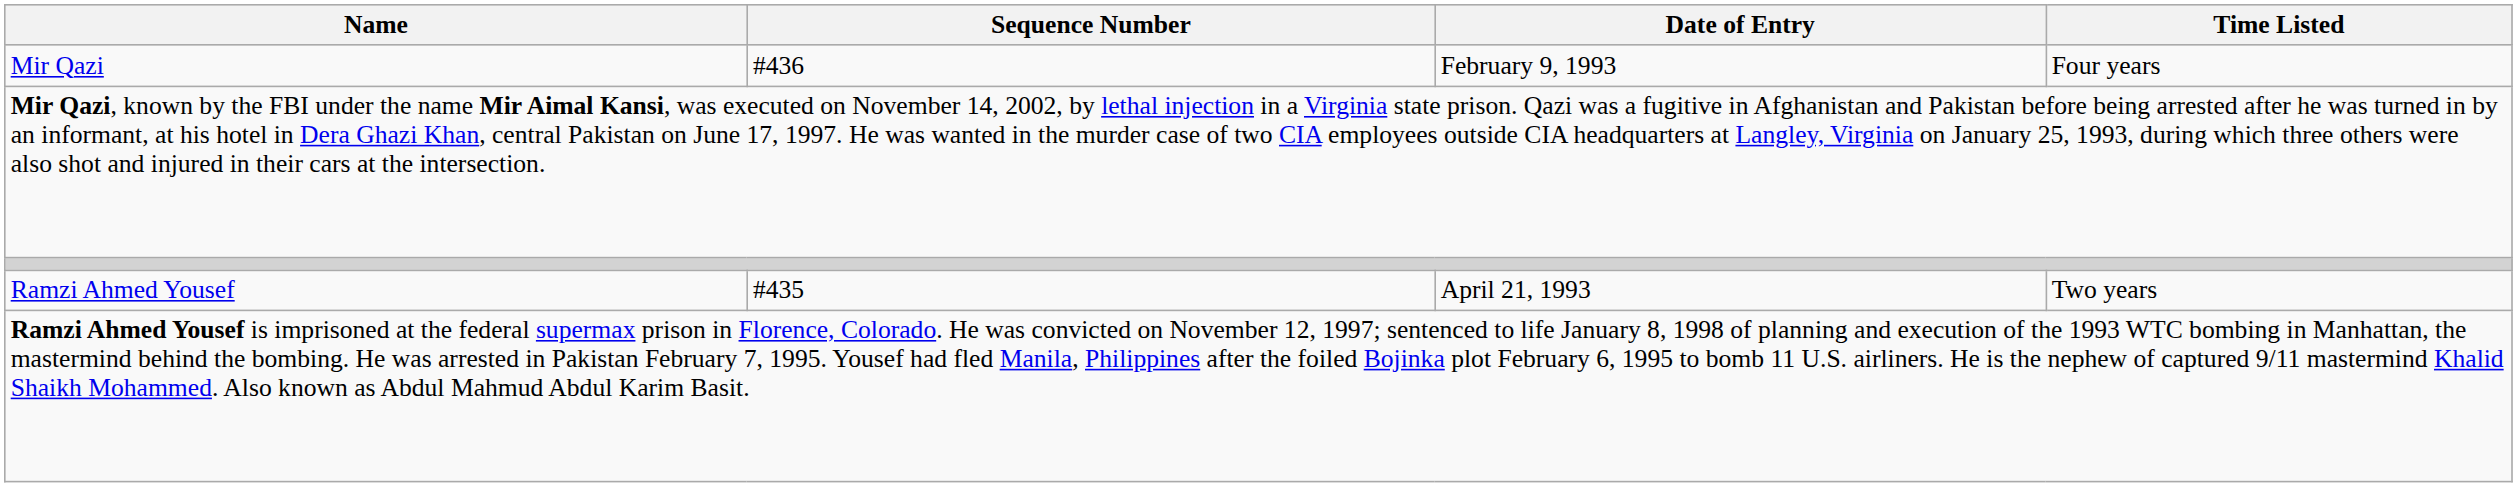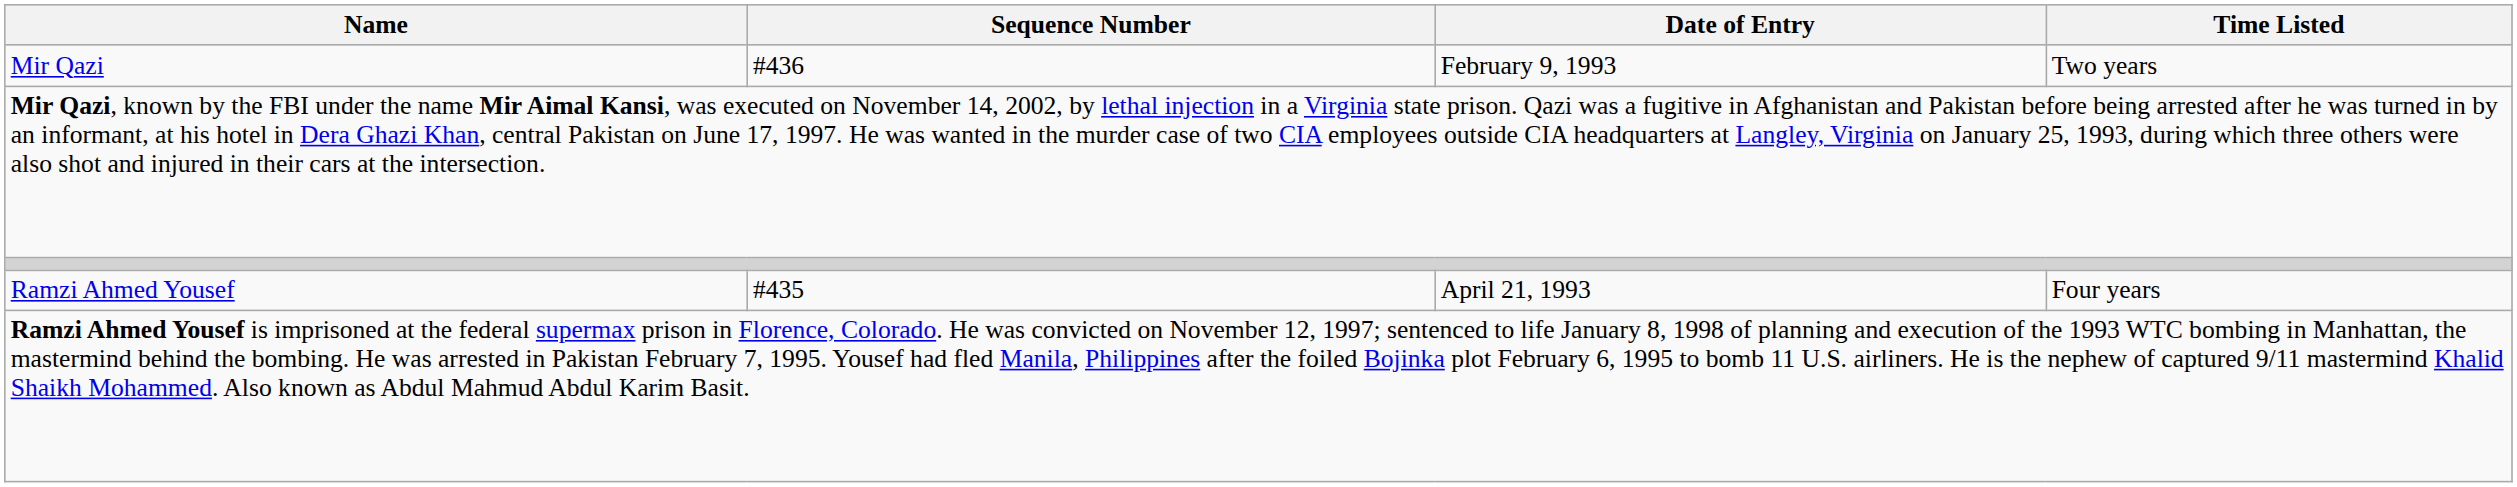 <table class="wikitable">
 <tr>
 <th>Name</th>
 <th>Sequence Number</th>
 <th>Date of Entry</th>
 <th>Time Listed</th>
 </tr>
 <tr>
 <td height="10"><a href='#'>Mir Qazi</a></td>
 <td>#436</td>
 <td>February 9, 1993</td>
-<td>Four years</td>
+<td>Two years</td>
 </tr>
 <tr>
 <td colspan="4" valign="top" height="100"><strong>Mir Qazi</strong>, known by the FBI under the name <strong>Mir Aimal Kansi</strong>, was executed on November 14, 2002, by <a href='#'>lethal injection</a> in a <a href='#'>Virginia</a> state prison. Qazi was a fugitive in Afghanistan and Pakistan before being arrested after he was turned in by an informant, at his hotel in <a href='#'>Dera Ghazi Khan</a>, central Pakistan on June 17, 1997.  He was wanted in the murder case of two <a href='#'>CIA</a> employees outside CIA headquarters at <a href='#'>Langley, Virginia</a> on January 25, 1993, during which three others were also shot and injured in their cars at the intersection.</td>
 </tr>
 <tr>
 <td colSpan="4" style="background-color:lightgrey;"></td>
 </tr>
 <tr>
 <td height="10"><a href='#'>Ramzi Ahmed Yousef</a></td>
 <td>#435</td>
 <td>April 21, 1993</td>
-<td>Two years</td>
+<td>Four years</td>
 </tr>
 <tr>
 <td colspan="4" valign="top" height="100"><strong>Ramzi Ahmed Yousef</strong> is imprisoned at the federal <a href='#'>supermax</a> prison in <a href='#'>Florence, Colorado</a>. He was convicted on November 12, 1997; sentenced to life January 8, 1998 of planning and execution of the 1993 WTC bombing in Manhattan, the mastermind behind the bombing. He was arrested in Pakistan February 7, 1995. Yousef had fled <a href='#'>Manila</a>, <a href='#'>Philippines</a> after the foiled <a href='#'>Bojinka</a> plot February 6, 1995 to bomb 11 U.S. airliners. He is the nephew of captured 9/11 mastermind <a href='#'>Khalid Shaikh Mohammed</a>. Also known as Abdul Mahmud Abdul Karim Basit.</td>
 </tr>
 </table>
